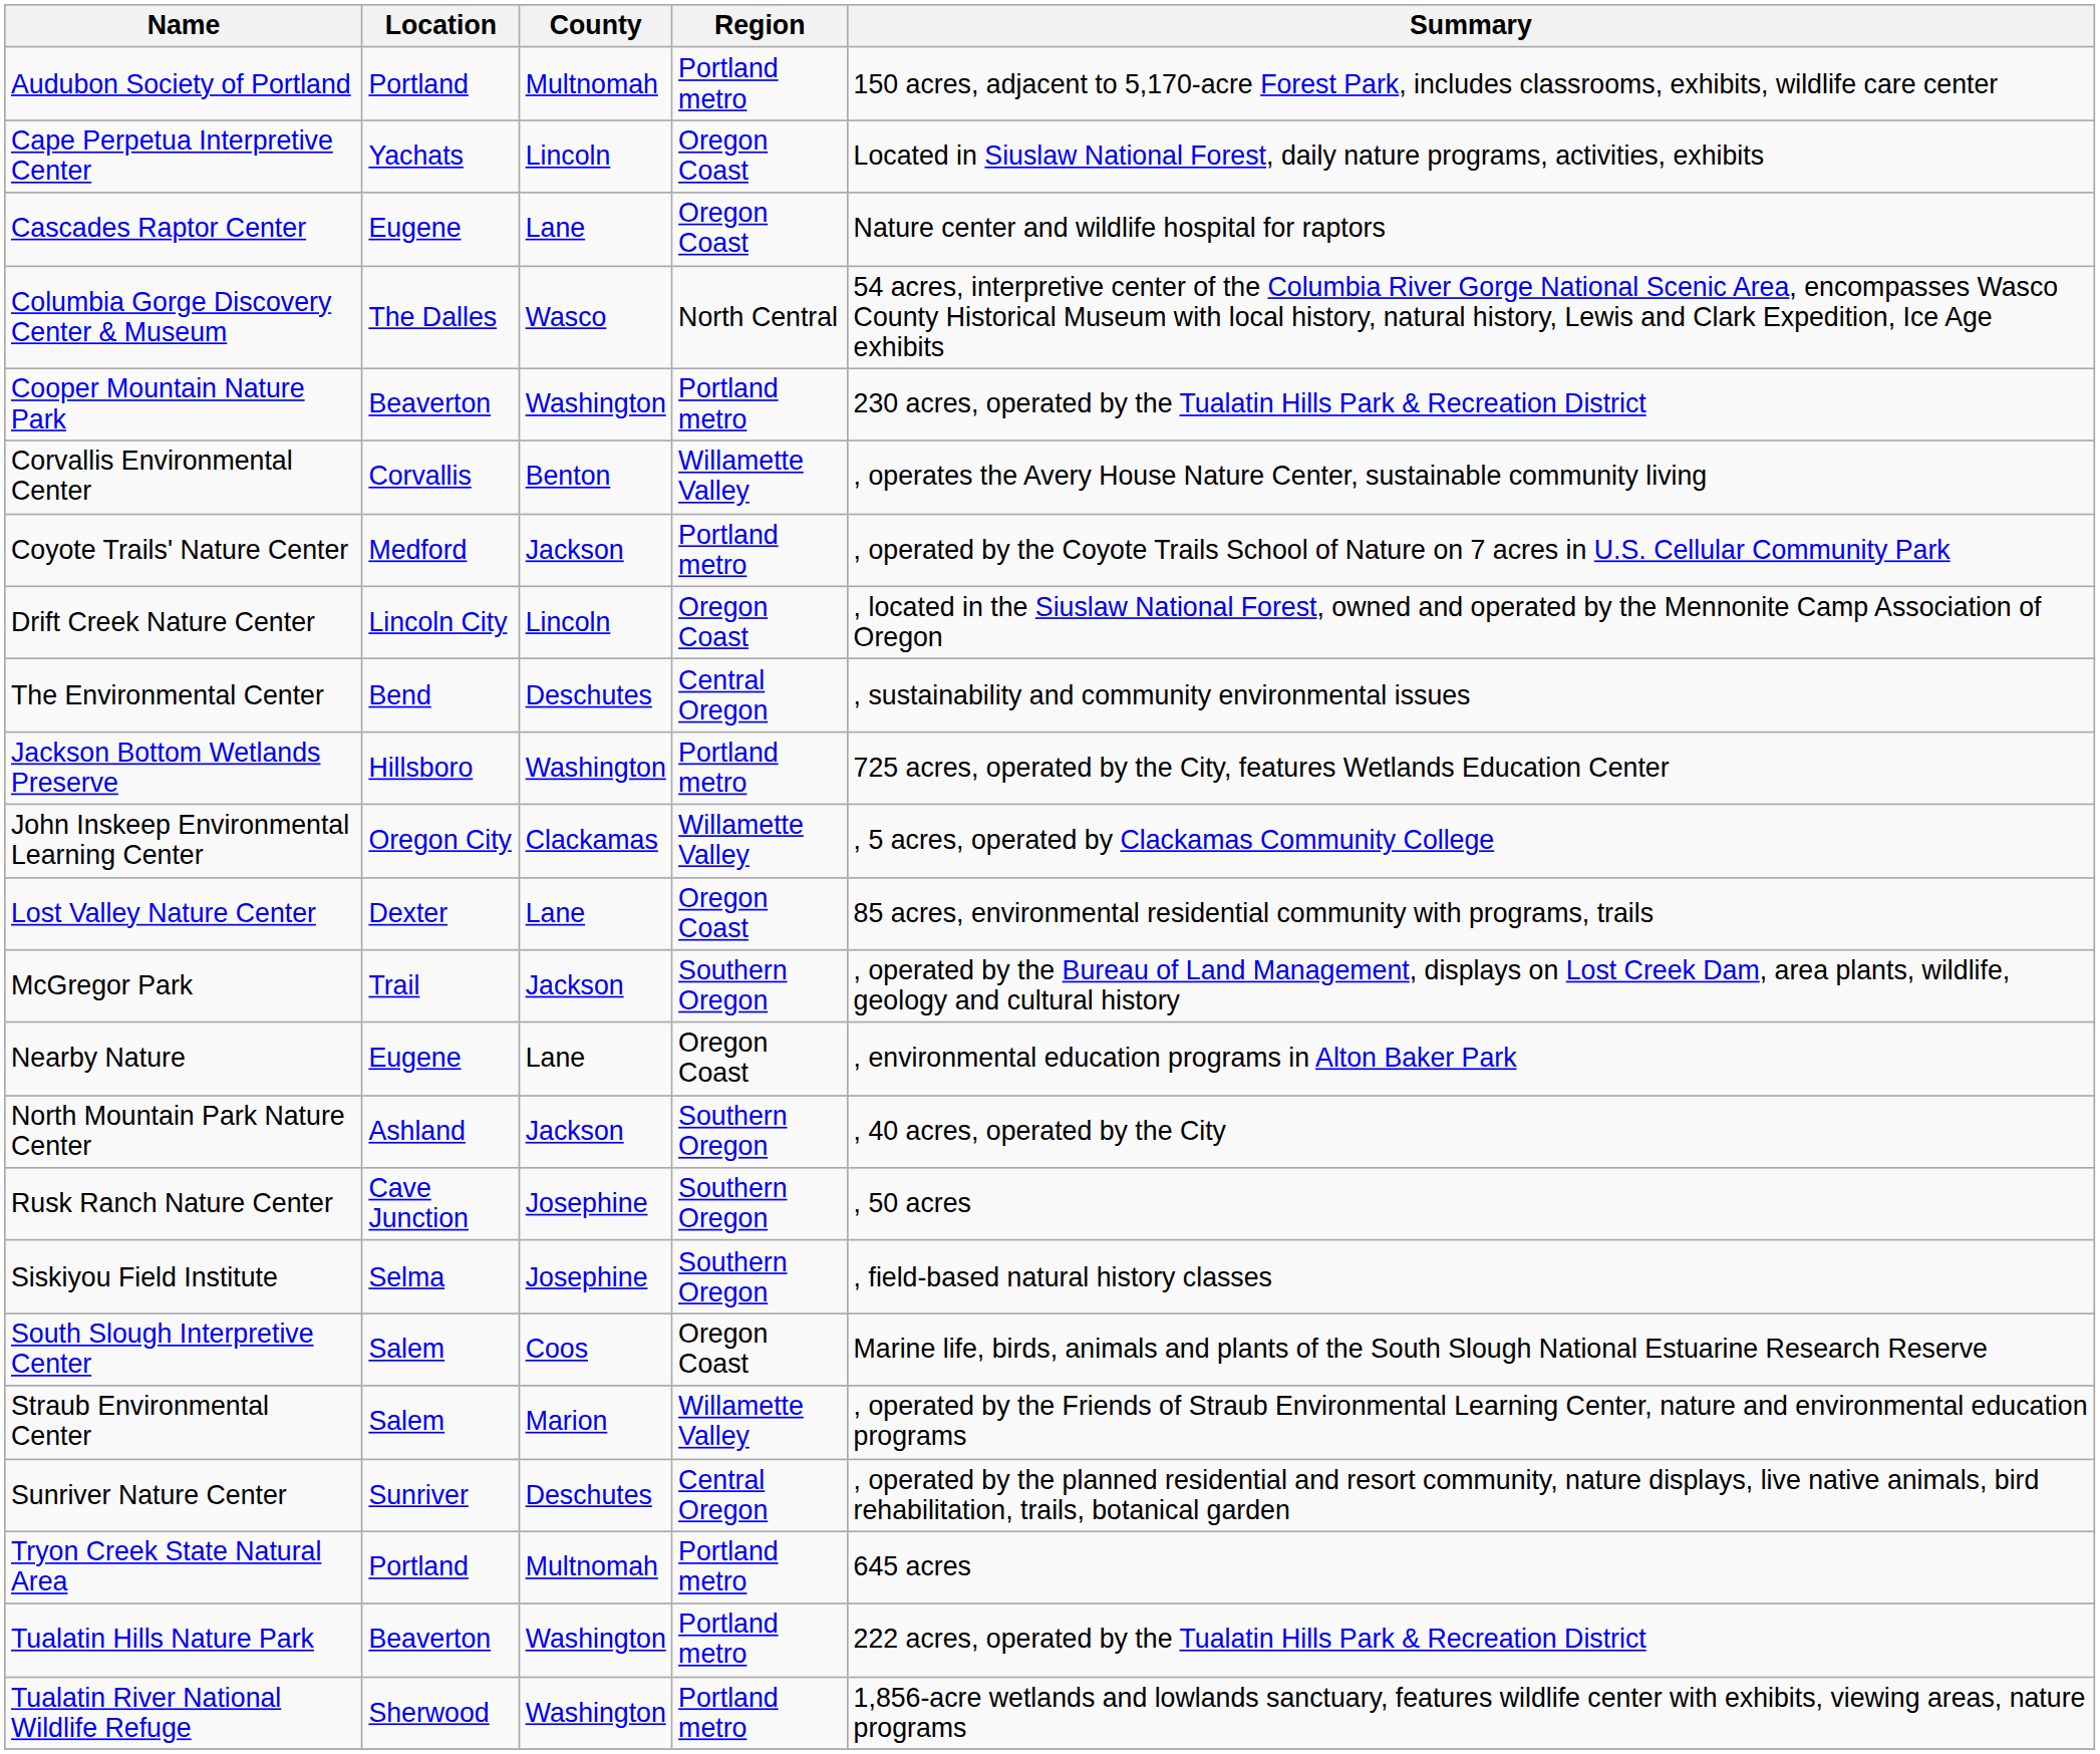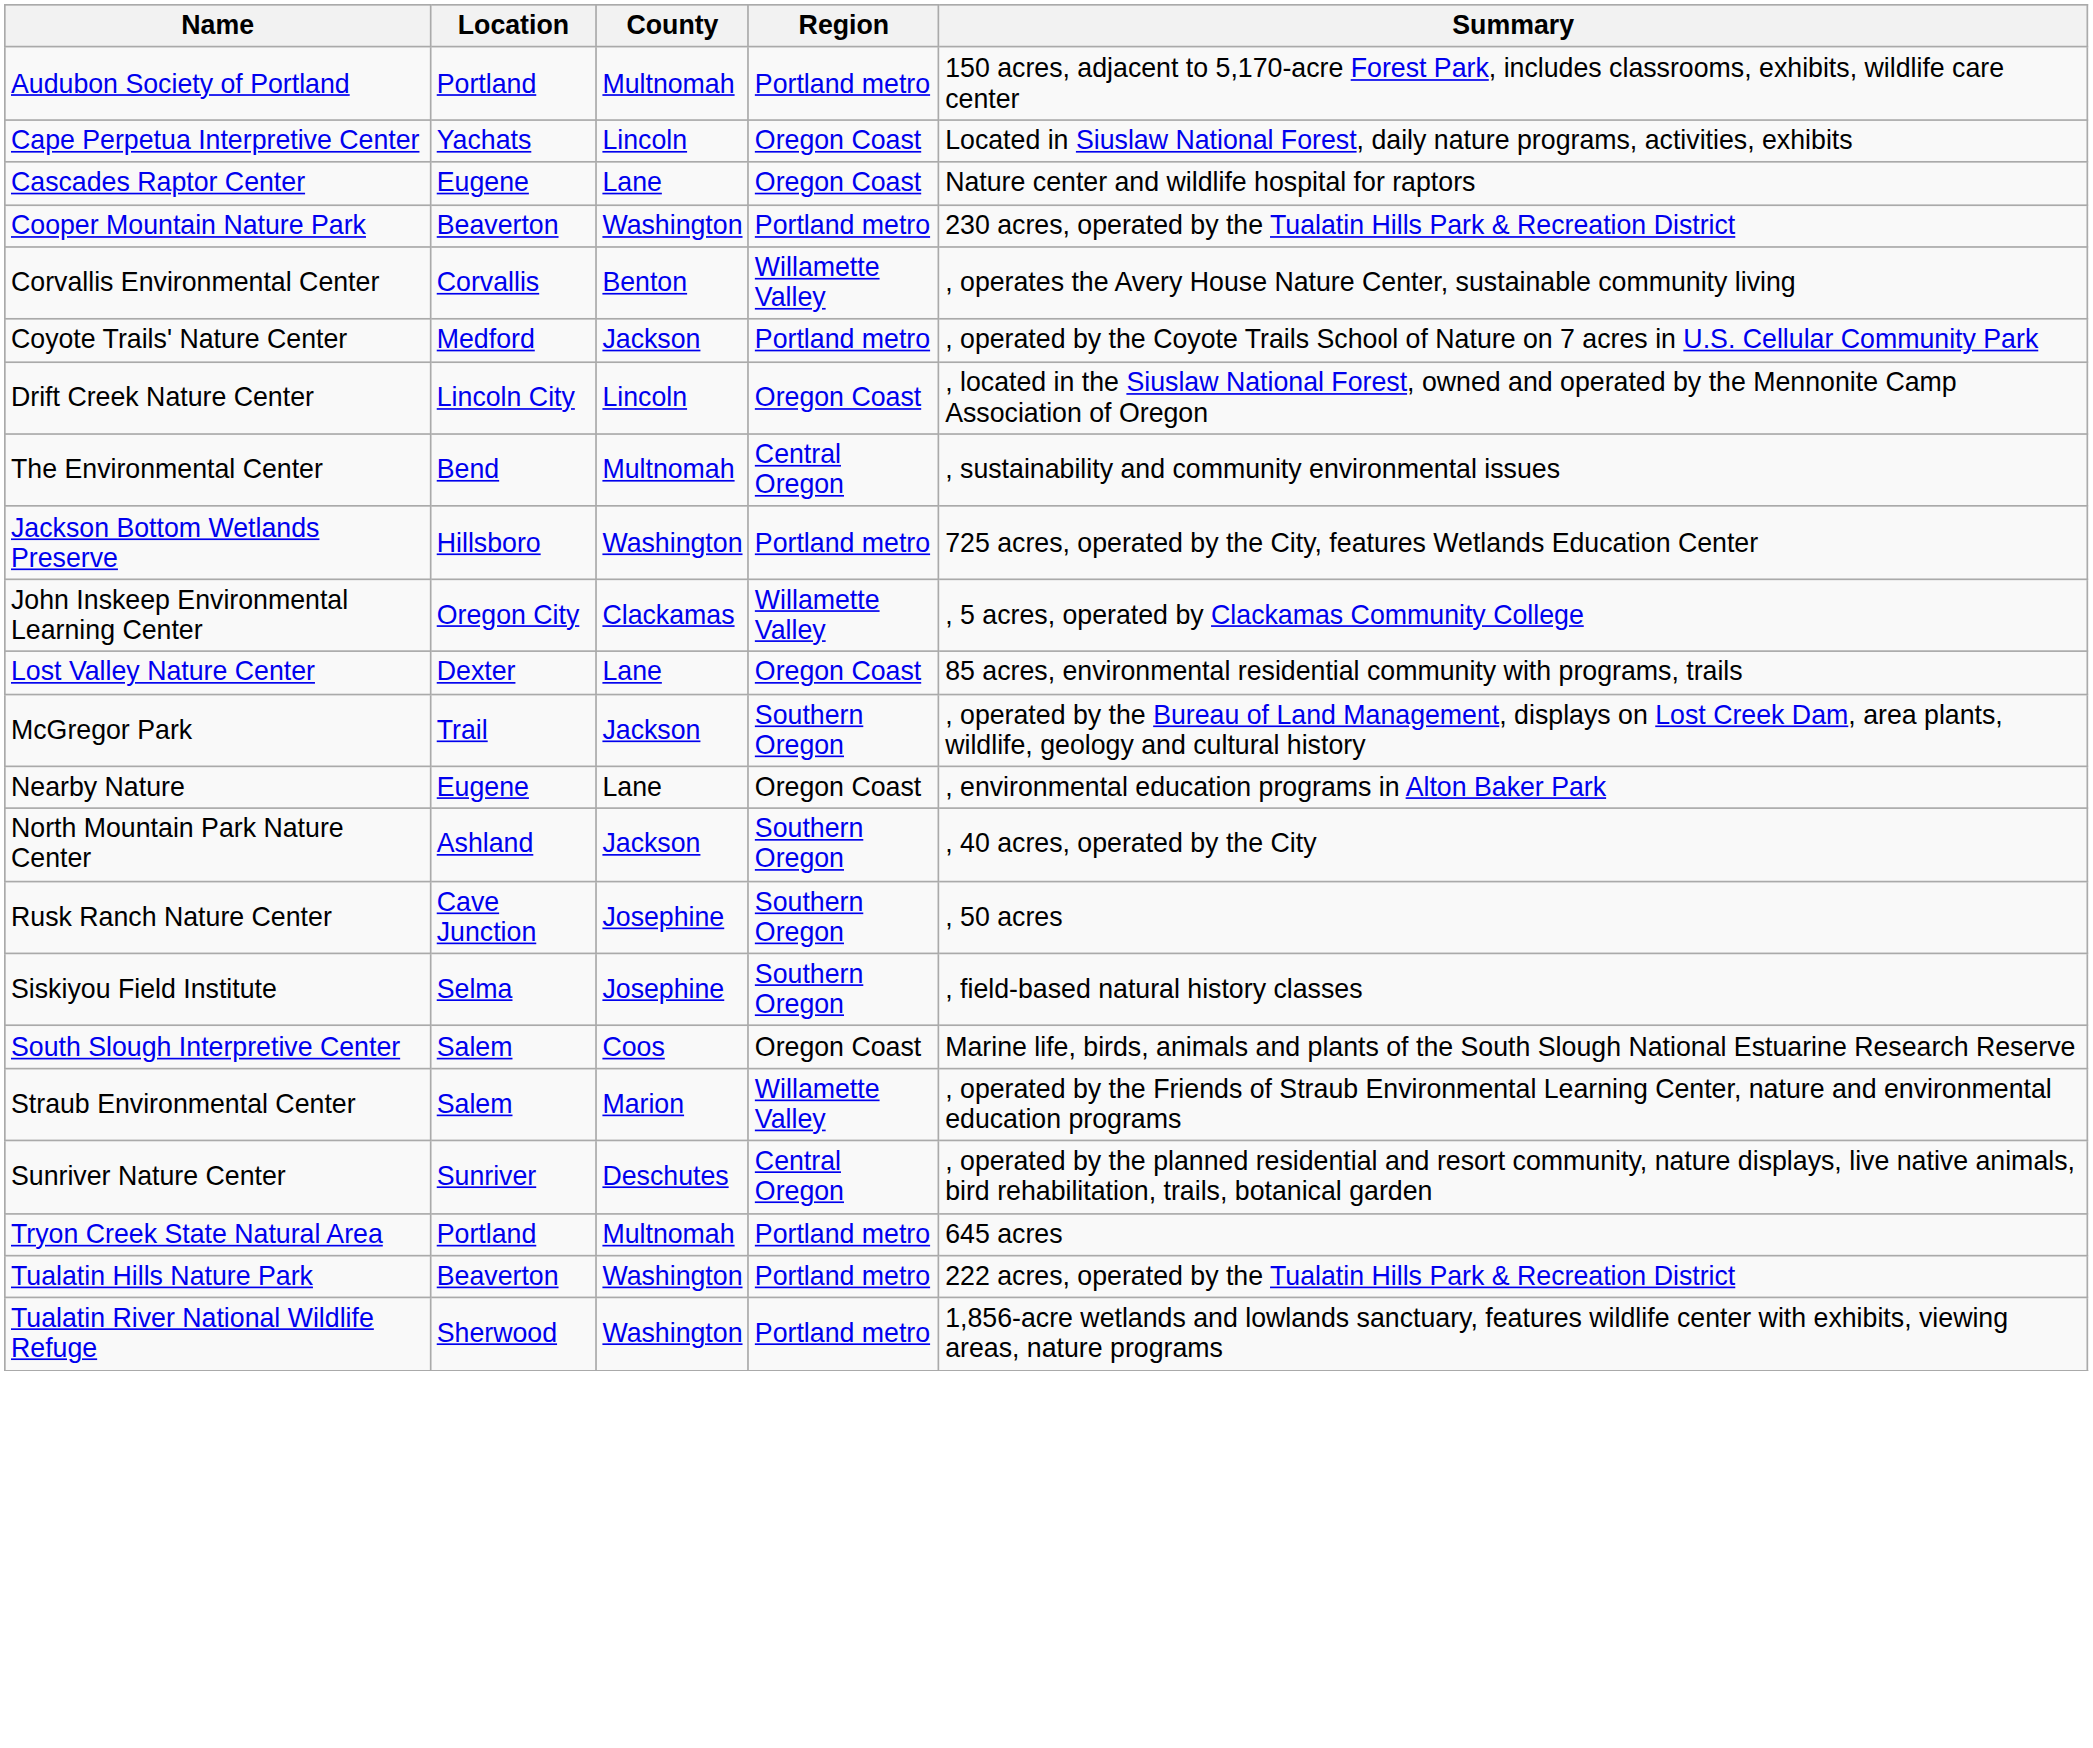 <table class="wikitable sortable">
 <tr>
 <th>Name</th>
 <th>Location</th>
 <th>County</th>
 <th>Region</th>
 <th>Summary</th>
 </tr>
 <tr>
 <td><a href='#'>Audubon Society of Portland</a></td>
 <td><a href='#'>Portland</a></td>
 <td><a href='#'>Multnomah</a></td>
 <td><a href='#'>Portland metro</a></td>
 <td>150 acres, adjacent to 5,170-acre <a href='#'>Forest Park</a>, includes classrooms, exhibits, wildlife care center</td>
 </tr>
 <tr>
 <td><a href='#'>Cape Perpetua Interpretive Center</a></td>
 <td><a href='#'>Yachats</a></td>
 <td><a href='#'>Lincoln</a></td>
 <td><a href='#'>Oregon Coast</a></td>
 <td>Located in <a href='#'>Siuslaw National Forest</a>, daily nature programs, activities, exhibits</td>
 </tr>
 <tr>
 <td><a href='#'>Cascades Raptor Center</a></td>
 <td><a href='#'>Eugene</a></td>
 <td><a href='#'>Lane</a></td>
 <td><a href='#'>Oregon Coast</a></td>
 <td>Nature center and wildlife hospital for raptors</td>
-</tr>
-<tr>
-<td><a href='#'>Columbia Gorge Discovery Center & Museum</a></td>
-<td><a href='#'>The Dalles</a></td>
-<td><a href='#'>Wasco</a></td>
-<td>North Central</td>
-<td>54 acres, interpretive center of the <a href='#'>Columbia River Gorge National Scenic Area</a>, encompasses Wasco County Historical Museum with local history, natural history, Lewis and Clark Expedition, Ice Age exhibits</td>
 </tr>
 <tr>
 <td><a href='#'>Cooper Mountain Nature Park</a></td>
 <td><a href='#'>Beaverton</a></td>
 <td><a href='#'>Washington</a></td>
 <td><a href='#'>Portland metro</a></td>
 <td>230 acres, operated by the <a href='#'>Tualatin Hills Park & Recreation District</a></td>
 </tr>
 <tr>
 <td>Corvallis Environmental Center</td>
 <td><a href='#'>Corvallis</a></td>
 <td><a href='#'>Benton</a></td>
 <td><a href='#'>Willamette Valley</a></td>
 <td>, operates the Avery House Nature Center, sustainable community living</td>
 </tr>
 <tr>
 <td>Coyote Trails' Nature Center</td>
 <td><a href='#'>Medford</a></td>
 <td><a href='#'>Jackson</a></td>
 <td><a href='#'>Portland metro</a></td>
 <td>, operated by the Coyote Trails School of Nature on 7 acres in <a href='#'>U.S. Cellular Community Park</a></td>
 </tr>
 <tr>
 <td>Drift Creek Nature Center</td>
 <td><a href='#'>Lincoln City</a></td>
 <td><a href='#'>Lincoln</a></td>
 <td><a href='#'>Oregon Coast</a></td>
 <td>, located in the <a href='#'>Siuslaw National Forest</a>, owned and operated by the Mennonite Camp Association of Oregon</td>
 </tr>
 <tr>
 <td>The Environmental Center</td>
 <td><a href='#'>Bend</a></td>
-<td><a href='#'>Deschutes</a></td>
+<td><a href='#'>Multnomah</a></td>
 <td><a href='#'>Central Oregon</a></td>
 <td>, sustainability and community environmental issues</td>
 </tr>
 <tr>
 <td><a href='#'>Jackson Bottom Wetlands Preserve</a></td>
 <td><a href='#'>Hillsboro</a></td>
 <td><a href='#'>Washington</a></td>
 <td><a href='#'>Portland metro</a></td>
 <td>725 acres, operated by the City, features Wetlands Education Center</td>
 </tr>
 <tr>
 <td>John Inskeep Environmental Learning Center</td>
 <td><a href='#'>Oregon City</a></td>
 <td><a href='#'>Clackamas</a></td>
 <td><a href='#'>Willamette Valley</a></td>
 <td>, 5 acres, operated by <a href='#'>Clackamas Community College</a></td>
 </tr>
 <tr>
 <td><a href='#'>Lost Valley Nature Center</a></td>
 <td><a href='#'>Dexter</a></td>
 <td><a href='#'>Lane</a></td>
 <td><a href='#'>Oregon Coast</a></td>
 <td>85 acres, environmental residential community with programs, trails</td>
 </tr>
 <tr>
 <td>McGregor Park</td>
 <td><a href='#'>Trail</a></td>
 <td><a href='#'>Jackson</a></td>
 <td><a href='#'>Southern Oregon</a></td>
 <td>, operated by the <a href='#'>Bureau of Land Management</a>, displays on <a href='#'>Lost Creek Dam</a>, area plants, wildlife, geology and cultural history</td>
 </tr>
 <tr>
 <td>Nearby Nature</td>
 <td><a href='#'>Eugene</a></td>
 <td>Lane</td>
 <td>Oregon Coast</td>
 <td>, environmental education programs in <a href='#'>Alton Baker Park</a></td>
 </tr>
 <tr>
 <td>North Mountain Park Nature Center</td>
 <td><a href='#'>Ashland</a></td>
 <td><a href='#'>Jackson</a></td>
 <td><a href='#'>Southern Oregon</a></td>
 <td>, 40 acres, operated by the City</td>
 </tr>
 <tr>
 <td>Rusk Ranch Nature Center</td>
 <td><a href='#'>Cave Junction</a></td>
 <td><a href='#'>Josephine</a></td>
 <td><a href='#'>Southern Oregon</a></td>
 <td>, 50 acres</td>
 </tr>
 <tr>
 <td>Siskiyou Field Institute</td>
 <td><a href='#'>Selma</a></td>
 <td><a href='#'>Josephine</a></td>
 <td><a href='#'>Southern Oregon</a></td>
 <td>, field-based natural history classes</td>
 </tr>
 <tr>
 <td><a href='#'>South Slough Interpretive Center</a></td>
 <td><a href='#'>Salem</a></td>
 <td><a href='#'>Coos</a></td>
 <td>Oregon Coast</td>
 <td>Marine life, birds, animals and plants of the South Slough National Estuarine Research Reserve</td>
 </tr>
 <tr>
 <td>Straub Environmental Center</td>
 <td><a href='#'>Salem</a></td>
 <td><a href='#'>Marion</a></td>
 <td><a href='#'>Willamette Valley</a></td>
 <td>, operated by the Friends of Straub Environmental Learning Center, nature and environmental education programs</td>
 </tr>
 <tr>
 <td>Sunriver Nature Center</td>
 <td><a href='#'>Sunriver</a></td>
 <td><a href='#'>Deschutes</a></td>
 <td><a href='#'>Central Oregon</a></td>
 <td>, operated by the planned residential and resort community, nature displays, live native animals, bird rehabilitation, trails, botanical garden</td>
 </tr>
 <tr>
 <td><a href='#'>Tryon Creek State Natural Area</a></td>
 <td><a href='#'>Portland</a></td>
 <td><a href='#'>Multnomah</a></td>
 <td><a href='#'>Portland metro</a></td>
 <td>645 acres</td>
 </tr>
 <tr>
 <td><a href='#'>Tualatin Hills Nature Park</a></td>
 <td><a href='#'>Beaverton</a></td>
 <td><a href='#'>Washington</a></td>
 <td><a href='#'>Portland metro</a></td>
 <td>222 acres, operated by the <a href='#'>Tualatin Hills Park & Recreation District</a></td>
 </tr>
 <tr>
 <td><a href='#'>Tualatin River National Wildlife Refuge</a></td>
 <td><a href='#'>Sherwood</a></td>
 <td><a href='#'>Washington</a></td>
 <td><a href='#'>Portland metro</a></td>
 <td>1,856-acre wetlands and lowlands sanctuary, features wildlife center with exhibits, viewing areas, nature programs</td>
 </tr>
 <tr>
 </tr>
 </table>
